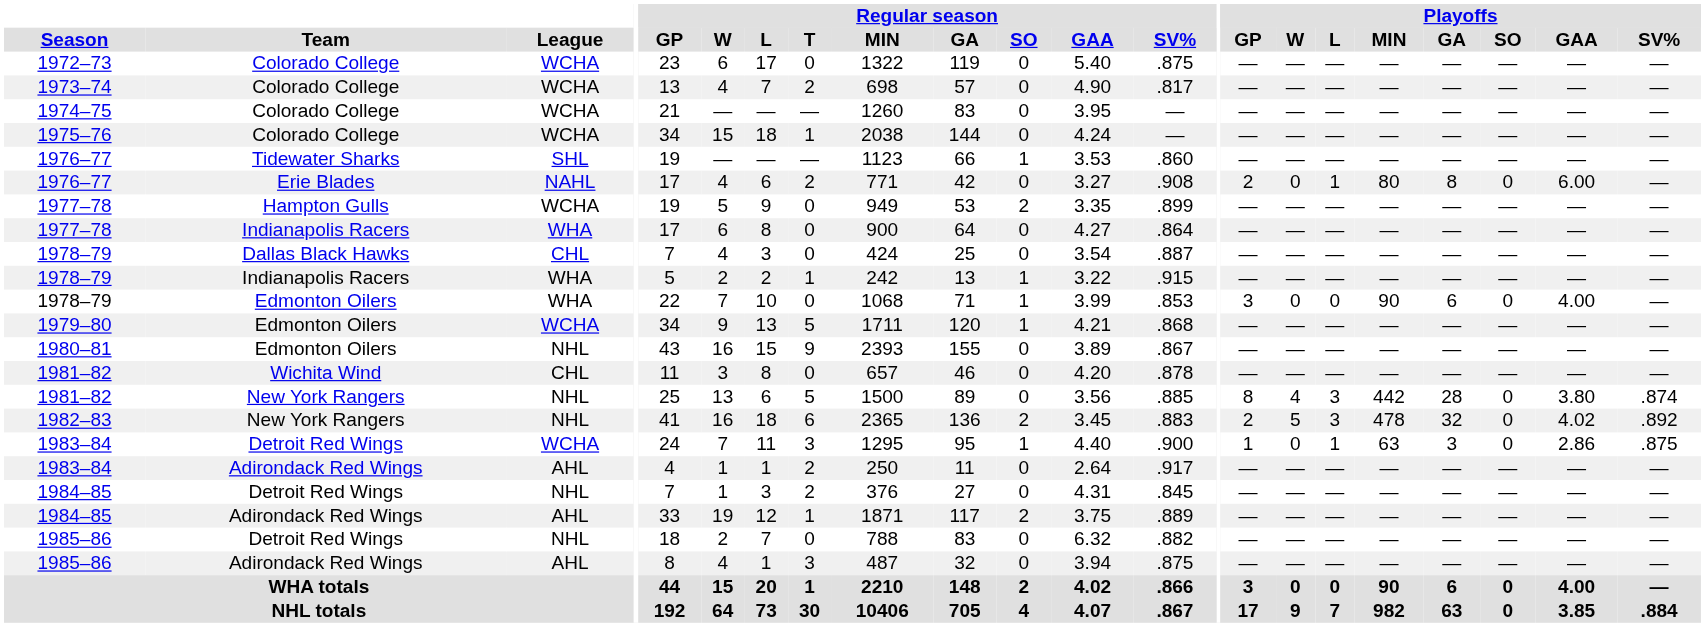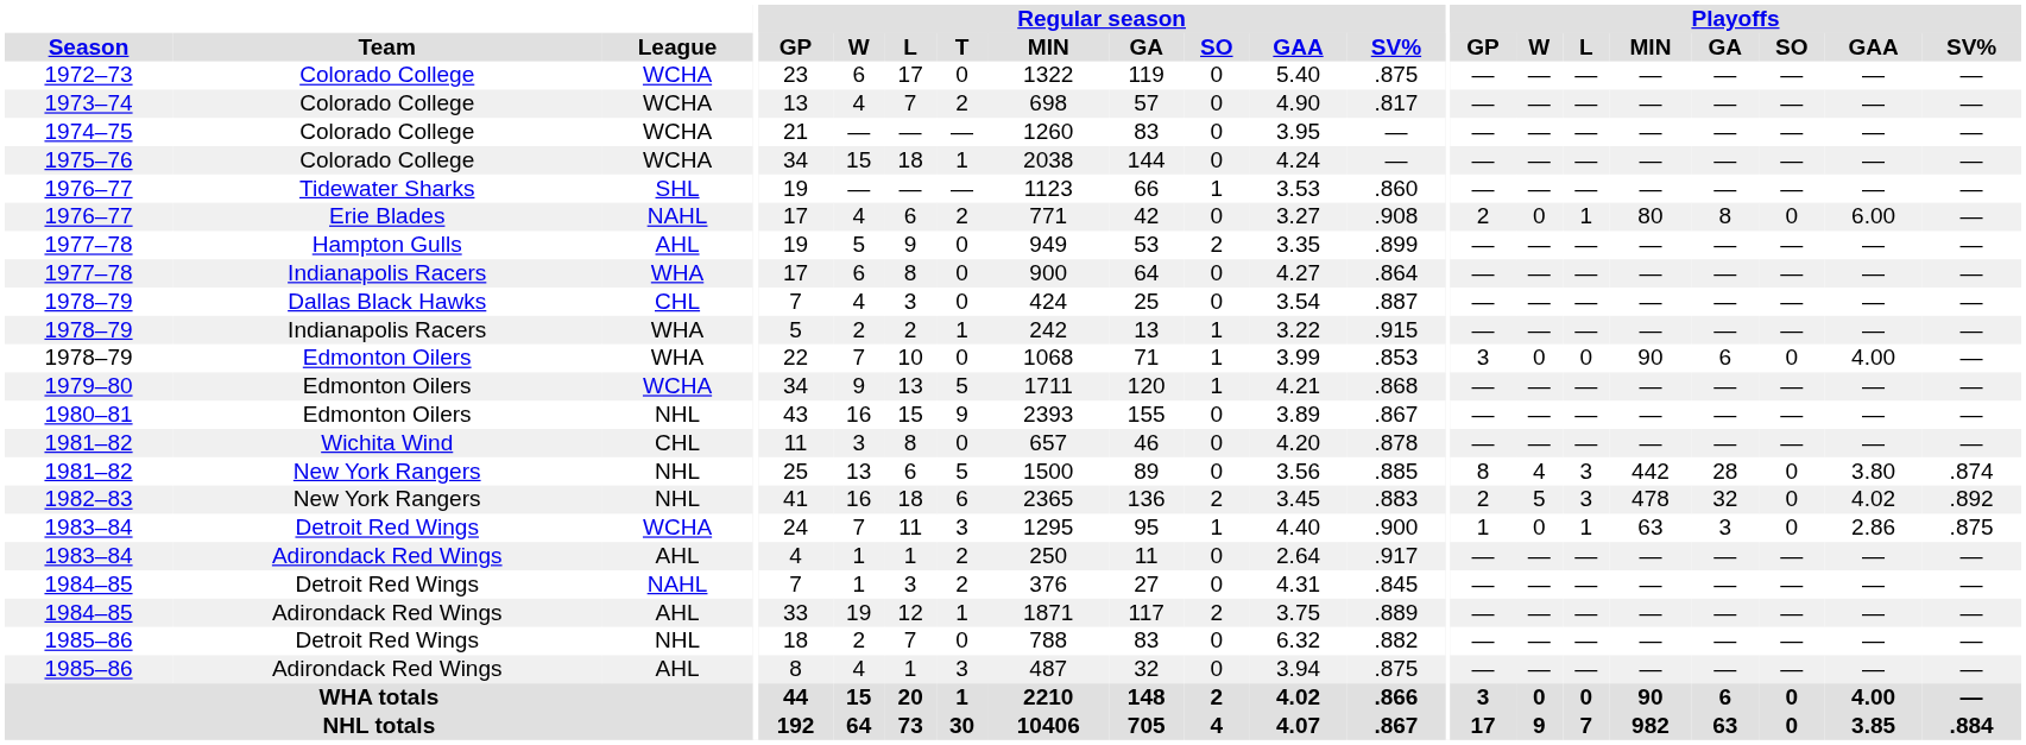 <table border="0" cellpadding="1" cellspacing="0" style="width:90%; text-align:center;">
 <tr bgcolor="#e0e0e0">
 <th colspan="3" bgcolor="#ffffff"></th>
 <th rowspan="99" bgcolor="#ffffff"></th>
 <th colspan="9" bgcolor="#e0e0e0"><a href='#'>Regular season</a></th>
 <th rowspan="99" bgcolor="#ffffff"></th>
 <th colspan="8" bgcolor="#e0e0e0"><a href='#'>Playoffs</a></th>
 </tr>
 <tr bgcolor="#e0e0e0">
 <th><a href='#'>Season</a></th>
 <th>Team</th>
 <th>League</th>
 <th>GP</th>
 <th>W</th>
 <th>L</th>
 <th>T</th>
 <th>MIN</th>
 <th>GA</th>
 <th><a href='#'>SO</a></th>
 <th><a href='#'>GAA</a></th>
 <th><a href='#'>SV%</a></th>
 <th>GP</th>
 <th>W</th>
 <th>L</th>
 <th>MIN</th>
 <th>GA</th>
 <th>SO</th>
 <th>GAA</th>
 <th>SV%</th>
 </tr>
 <tr>
 <td><a href='#'>1972–73</a></td>
 <td><a href='#'>Colorado College</a></td>
 <td><a href='#'>WCHA</a></td>
 <td>23</td>
 <td>6</td>
 <td>17</td>
 <td>0</td>
 <td>1322</td>
 <td>119</td>
 <td>0</td>
 <td>5.40</td>
 <td>.875</td>
 <td>—</td>
 <td>—</td>
 <td>—</td>
 <td>—</td>
 <td>—</td>
 <td>—</td>
 <td>—</td>
 <td>—</td>
 </tr>
 <tr bgcolor="#f0f0f0">
 <td><a href='#'>1973–74</a></td>
 <td>Colorado College</td>
 <td>WCHA</td>
 <td>13</td>
 <td>4</td>
 <td>7</td>
 <td>2</td>
 <td>698</td>
 <td>57</td>
 <td>0</td>
 <td>4.90</td>
 <td>.817</td>
 <td>—</td>
 <td>—</td>
 <td>—</td>
 <td>—</td>
 <td>—</td>
 <td>—</td>
 <td>—</td>
 <td>—</td>
 </tr>
 <tr>
 <td><a href='#'>1974–75</a></td>
 <td>Colorado College</td>
 <td>WCHA</td>
 <td>21</td>
 <td>—</td>
 <td>—</td>
 <td>—</td>
 <td>1260</td>
 <td>83</td>
 <td>0</td>
 <td>3.95</td>
 <td>—</td>
 <td>—</td>
 <td>—</td>
 <td>—</td>
 <td>—</td>
 <td>—</td>
 <td>—</td>
 <td>—</td>
 <td>—</td>
 </tr>
 <tr bgcolor="#f0f0f0">
 <td><a href='#'>1975–76</a></td>
 <td>Colorado College</td>
 <td>WCHA</td>
 <td>34</td>
 <td>15</td>
 <td>18</td>
 <td>1</td>
 <td>2038</td>
 <td>144</td>
 <td>0</td>
 <td>4.24</td>
 <td>—</td>
 <td>—</td>
 <td>—</td>
 <td>—</td>
 <td>—</td>
 <td>—</td>
 <td>—</td>
 <td>—</td>
 <td>—</td>
 </tr>
 <tr>
 <td><a href='#'>1976–77</a></td>
 <td><a href='#'>Tidewater Sharks</a></td>
 <td><a href='#'>SHL</a></td>
 <td>19</td>
 <td>—</td>
 <td>—</td>
 <td>—</td>
 <td>1123</td>
 <td>66</td>
 <td>1</td>
 <td>3.53</td>
 <td>.860</td>
 <td>—</td>
 <td>—</td>
 <td>—</td>
 <td>—</td>
 <td>—</td>
 <td>—</td>
 <td>—</td>
 <td>—</td>
 </tr>
 <tr bgcolor="#f0f0f0">
 <td><a href='#'>1976–77</a></td>
 <td><a href='#'>Erie Blades</a></td>
 <td><a href='#'>NAHL</a></td>
 <td>17</td>
 <td>4</td>
 <td>6</td>
 <td>2</td>
 <td>771</td>
 <td>42</td>
 <td>0</td>
 <td>3.27</td>
 <td>.908</td>
 <td>2</td>
 <td>0</td>
 <td>1</td>
 <td>80</td>
 <td>8</td>
 <td>0</td>
 <td>6.00</td>
 <td>—</td>
 </tr>
 <tr>
 <td><a href='#'>1977–78</a></td>
 <td><a href='#'>Hampton Gulls</a></td>
-<td>WCHA</td>
+<td><a href='#'>AHL</a></td>
 <td>19</td>
 <td>5</td>
 <td>9</td>
 <td>0</td>
 <td>949</td>
 <td>53</td>
 <td>2</td>
 <td>3.35</td>
 <td>.899</td>
 <td>—</td>
 <td>—</td>
 <td>—</td>
 <td>—</td>
 <td>—</td>
 <td>—</td>
 <td>—</td>
 <td>—</td>
 </tr>
 <tr bgcolor="#f0f0f0">
 <td><a href='#'>1977–78</a></td>
 <td><a href='#'>Indianapolis Racers</a></td>
 <td><a href='#'>WHA</a></td>
 <td>17</td>
 <td>6</td>
 <td>8</td>
 <td>0</td>
 <td>900</td>
 <td>64</td>
 <td>0</td>
 <td>4.27</td>
 <td>.864</td>
 <td>—</td>
 <td>—</td>
 <td>—</td>
 <td>—</td>
 <td>—</td>
 <td>—</td>
 <td>—</td>
 <td>—</td>
 </tr>
 <tr>
 <td><a href='#'>1978–79</a></td>
 <td><a href='#'>Dallas Black Hawks</a></td>
 <td><a href='#'>CHL</a></td>
 <td>7</td>
 <td>4</td>
 <td>3</td>
 <td>0</td>
 <td>424</td>
 <td>25</td>
 <td>0</td>
 <td>3.54</td>
 <td>.887</td>
 <td>—</td>
 <td>—</td>
 <td>—</td>
 <td>—</td>
 <td>—</td>
 <td>—</td>
 <td>—</td>
 <td>—</td>
 </tr>
 <tr bgcolor="#f0f0f0">
 <td><a href='#'>1978–79</a></td>
 <td>Indianapolis Racers</td>
 <td>WHA</td>
 <td>5</td>
 <td>2</td>
 <td>2</td>
 <td>1</td>
 <td>242</td>
 <td>13</td>
 <td>1</td>
 <td>3.22</td>
 <td>.915</td>
 <td>—</td>
 <td>—</td>
 <td>—</td>
 <td>—</td>
 <td>—</td>
 <td>—</td>
 <td>—</td>
 <td>—</td>
 </tr>
 <tr>
 <td>1978–79</td>
 <td><a href='#'>Edmonton Oilers</a></td>
 <td>WHA</td>
 <td>22</td>
 <td>7</td>
 <td>10</td>
 <td>0</td>
 <td>1068</td>
 <td>71</td>
 <td>1</td>
 <td>3.99</td>
 <td>.853</td>
 <td>3</td>
 <td>0</td>
 <td>0</td>
 <td>90</td>
 <td>6</td>
 <td>0</td>
 <td>4.00</td>
 <td>—</td>
 </tr>
 <tr bgcolor="#f0f0f0">
 <td><a href='#'>1979–80</a></td>
 <td>Edmonton Oilers</td>
 <td><a href='#'>WCHA</a></td>
 <td>34</td>
 <td>9</td>
 <td>13</td>
 <td>5</td>
 <td>1711</td>
 <td>120</td>
 <td>1</td>
 <td>4.21</td>
 <td>.868</td>
 <td>—</td>
 <td>—</td>
 <td>—</td>
 <td>—</td>
 <td>—</td>
 <td>—</td>
 <td>—</td>
 <td>—</td>
 </tr>
 <tr>
 <td><a href='#'>1980–81</a></td>
 <td>Edmonton Oilers</td>
 <td>NHL</td>
 <td>43</td>
 <td>16</td>
 <td>15</td>
 <td>9</td>
 <td>2393</td>
 <td>155</td>
 <td>0</td>
 <td>3.89</td>
 <td>.867</td>
 <td>—</td>
 <td>—</td>
 <td>—</td>
 <td>—</td>
 <td>—</td>
 <td>—</td>
 <td>—</td>
 <td>—</td>
 </tr>
 <tr bgcolor="#f0f0f0">
 <td><a href='#'>1981–82</a></td>
 <td><a href='#'>Wichita Wind</a></td>
 <td>CHL</td>
 <td>11</td>
 <td>3</td>
 <td>8</td>
 <td>0</td>
 <td>657</td>
 <td>46</td>
 <td>0</td>
 <td>4.20</td>
 <td>.878</td>
 <td>—</td>
 <td>—</td>
 <td>—</td>
 <td>—</td>
 <td>—</td>
 <td>—</td>
 <td>—</td>
 <td>—</td>
 </tr>
 <tr>
 <td><a href='#'>1981–82</a></td>
 <td><a href='#'>New York Rangers</a></td>
 <td>NHL</td>
 <td>25</td>
 <td>13</td>
 <td>6</td>
 <td>5</td>
 <td>1500</td>
 <td>89</td>
 <td>0</td>
 <td>3.56</td>
 <td>.885</td>
 <td>8</td>
 <td>4</td>
 <td>3</td>
 <td>442</td>
 <td>28</td>
 <td>0</td>
 <td>3.80</td>
 <td>.874</td>
 </tr>
 <tr bgcolor="#f0f0f0">
 <td><a href='#'>1982–83</a></td>
 <td>New York Rangers</td>
 <td>NHL</td>
 <td>41</td>
 <td>16</td>
 <td>18</td>
 <td>6</td>
 <td>2365</td>
 <td>136</td>
 <td>2</td>
 <td>3.45</td>
 <td>.883</td>
 <td>2</td>
 <td>5</td>
 <td>3</td>
 <td>478</td>
 <td>32</td>
 <td>0</td>
 <td>4.02</td>
 <td>.892</td>
 </tr>
 <tr>
 <td><a href='#'>1983–84</a></td>
 <td><a href='#'>Detroit Red Wings</a></td>
 <td><a href='#'>WCHA</a></td>
 <td>24</td>
 <td>7</td>
 <td>11</td>
 <td>3</td>
 <td>1295</td>
 <td>95</td>
 <td>1</td>
 <td>4.40</td>
 <td>.900</td>
 <td>1</td>
 <td>0</td>
 <td>1</td>
 <td>63</td>
 <td>3</td>
 <td>0</td>
 <td>2.86</td>
 <td>.875</td>
 </tr>
 <tr bgcolor="#f0f0f0">
 <td><a href='#'>1983–84</a></td>
 <td><a href='#'>Adirondack Red Wings</a></td>
 <td>AHL</td>
 <td>4</td>
 <td>1</td>
 <td>1</td>
 <td>2</td>
 <td>250</td>
 <td>11</td>
 <td>0</td>
 <td>2.64</td>
 <td>.917</td>
 <td>—</td>
 <td>—</td>
 <td>—</td>
 <td>—</td>
 <td>—</td>
 <td>—</td>
 <td>—</td>
 <td>—</td>
 </tr>
 <tr>
 <td><a href='#'>1984–85</a></td>
 <td>Detroit Red Wings</td>
-<td>NHL</td>
+<td><a href='#'>NAHL</a></td>
 <td>7</td>
 <td>1</td>
 <td>3</td>
 <td>2</td>
 <td>376</td>
 <td>27</td>
 <td>0</td>
 <td>4.31</td>
 <td>.845</td>
 <td>—</td>
 <td>—</td>
 <td>—</td>
 <td>—</td>
 <td>—</td>
 <td>—</td>
 <td>—</td>
 <td>—</td>
 </tr>
 <tr bgcolor="#f0f0f0">
 <td><a href='#'>1984–85</a></td>
 <td>Adirondack Red Wings</td>
 <td>AHL</td>
 <td>33</td>
 <td>19</td>
 <td>12</td>
 <td>1</td>
 <td>1871</td>
 <td>117</td>
 <td>2</td>
 <td>3.75</td>
 <td>.889</td>
 <td>—</td>
 <td>—</td>
 <td>—</td>
 <td>—</td>
 <td>—</td>
 <td>—</td>
 <td>—</td>
 <td>—</td>
 </tr>
 <tr>
 <td><a href='#'>1985–86</a></td>
 <td>Detroit Red Wings</td>
 <td>NHL</td>
 <td>18</td>
 <td>2</td>
 <td>7</td>
 <td>0</td>
 <td>788</td>
 <td>83</td>
 <td>0</td>
 <td>6.32</td>
 <td>.882</td>
 <td>—</td>
 <td>—</td>
 <td>—</td>
 <td>—</td>
 <td>—</td>
 <td>—</td>
 <td>—</td>
 <td>—</td>
 </tr>
 <tr bgcolor="#f0f0f0">
 <td><a href='#'>1985–86</a></td>
 <td>Adirondack Red Wings</td>
 <td>AHL</td>
 <td>8</td>
 <td>4</td>
 <td>1</td>
 <td>3</td>
 <td>487</td>
 <td>32</td>
 <td>0</td>
 <td>3.94</td>
 <td>.875</td>
 <td>—</td>
 <td>—</td>
 <td>—</td>
 <td>—</td>
 <td>—</td>
 <td>—</td>
 <td>—</td>
 <td>—</td>
 </tr>
 <tr bgcolor="#e0e0e0">
 <th colspan=3>WHA totals</th>
 <th>44</th>
 <th>15</th>
 <th>20</th>
 <th>1</th>
 <th>2210</th>
 <th>148</th>
 <th>2</th>
 <th>4.02</th>
 <th>.866</th>
 <th>3</th>
 <th>0</th>
 <th>0</th>
 <th>90</th>
 <th>6</th>
 <th>0</th>
 <th>4.00</th>
 <th>—</th>
 </tr>
 <tr bgcolor="#e0e0e0">
 <th colspan=3>NHL totals</th>
 <th>192</th>
 <th>64</th>
 <th>73</th>
 <th>30</th>
 <th>10406</th>
 <th>705</th>
 <th>4</th>
 <th>4.07</th>
 <th>.867</th>
 <th>17</th>
 <th>9</th>
 <th>7</th>
 <th>982</th>
 <th>63</th>
 <th>0</th>
 <th>3.85</th>
 <th>.884</th>
 </tr>
 </table>
